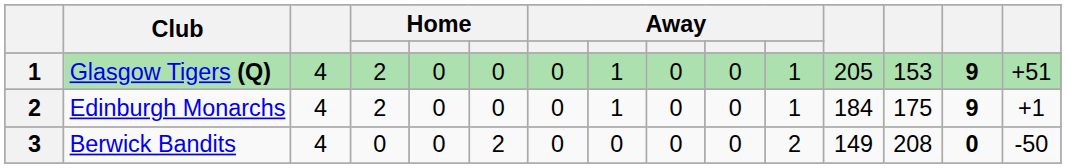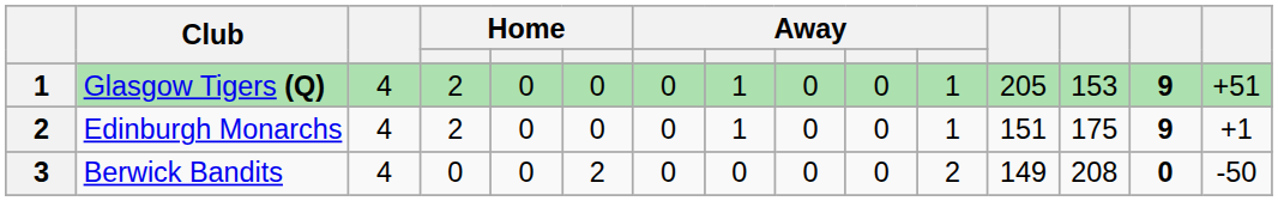 <table class="wikitable" style="text-align:center; font-size:85%">
 <tr>
 <th rowspan="2" style="width:28px;"></th>
 <th rowspan=2>Club</th>
 <th rowspan="2" style="width:28px;"></th>
 <th colspan=3>Home</th>
 <th colspan=5>Away</th>
 <th rowspan="2" style="width:28px;"></th>
 <th rowspan="2" style="width:28px;"></th>
 <th rowspan="2" style="width:28px;"></th>
 <th rowspan="2" style="width:28px;"></th>
 </tr>
 <tr>
 <th width=28></th>
 <th width=28></th>
 <th width=28></th>
 <th width=28></th>
 <th width=28></th>
 <th width=28></th>
 <th width=28></th>
 <th width=28></th>
 </tr>
 <tr style="background:#ACE1AF">
 <th>1</th>
 <td align=left><a href='#'>Glasgow Tigers</a> <strong>(Q)</strong></td>
 <td>4</td>
 <td>2</td>
 <td>0</td>
 <td>0</td>
 <td>0</td>
 <td>1</td>
 <td>0</td>
 <td>0</td>
 <td>1</td>
 <td>205</td>
 <td>153</td>
 <td><strong>9</strong></td>
 <td>+51</td>
 </tr>
 <tr>
 <th>2</th>
 <td align=left><a href='#'>Edinburgh Monarchs</a></td>
 <td>4</td>
 <td>2</td>
 <td>0</td>
 <td>0</td>
 <td>0</td>
 <td>1</td>
 <td>0</td>
 <td>0</td>
 <td>1</td>
-<td>184</td>
+<td>151</td>
 <td>175</td>
 <td><strong>9</strong></td>
 <td>+1</td>
 </tr>
 <tr>
 <th>3</th>
 <td align=left><a href='#'>Berwick Bandits</a></td>
 <td>4</td>
 <td>0</td>
 <td>0</td>
 <td>2</td>
 <td>0</td>
 <td>0</td>
 <td>0</td>
 <td>0</td>
 <td>2</td>
 <td>149</td>
 <td>208</td>
 <td><strong>0</strong></td>
 <td>-50</td>
 </tr>
 </table>
